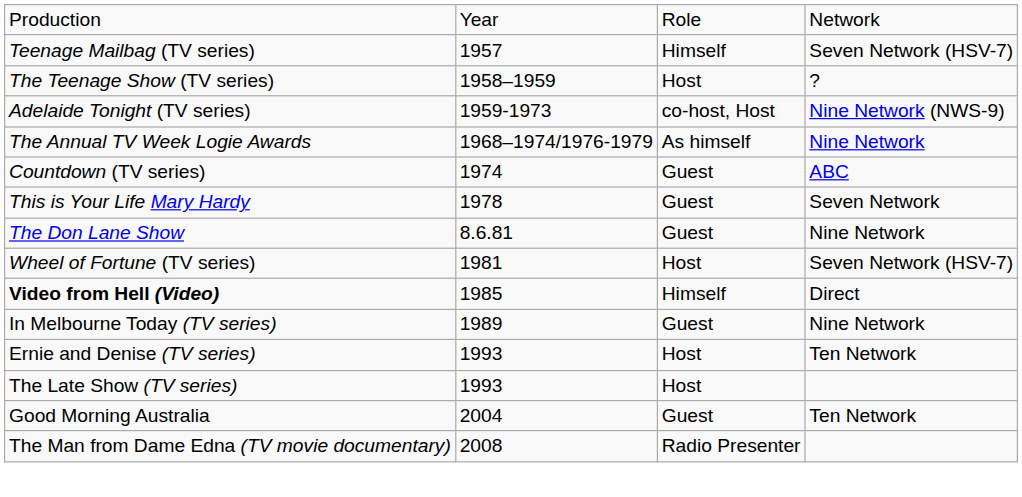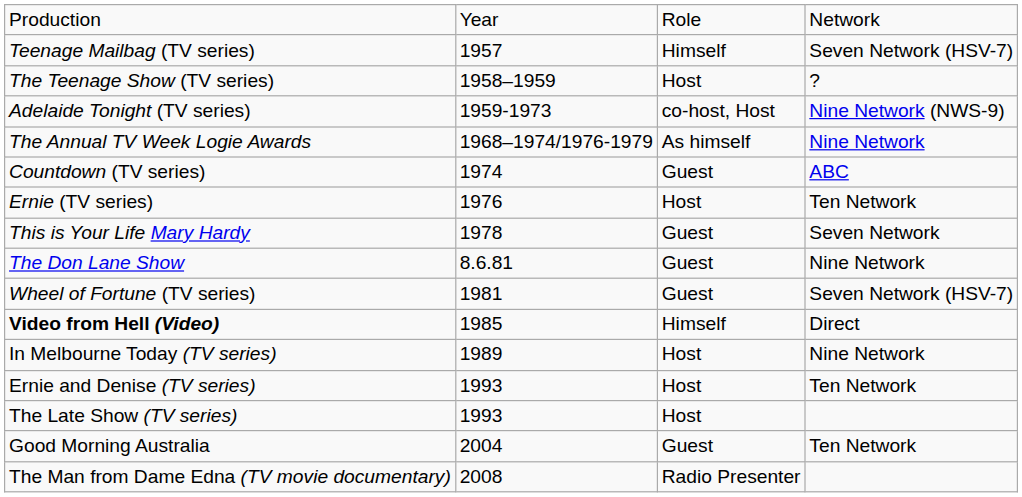 <table class="wikitable">
 <tr>
 <td>Production</td>
 <td>Year</td>
 <td>Role</td>
 <td>Network</td>
 </tr>
 <tr>
 <td><em>Teenage Mailbag</em> (TV series)</td>
 <td>1957</td>
 <td>Himself</td>
 <td>Seven Network (HSV-7)</td>
 </tr>
 <tr>
 <td><em>The Teenage Show</em> (TV series)</td>
 <td>1958–1959</td>
 <td>Host</td>
 <td>?</td>
 </tr>
 <tr>
 <td><em>Adelaide Tonight</em> (TV series)</td>
 <td>1959-1973</td>
 <td>co-host, Host</td>
 <td><a href='#'>Nine Network</a> (NWS-9)</td>
 </tr>
 <tr>
 <td><em>The Annual TV Week Logie Awards</em></td>
 <td>1968–1974/1976-1979</td>
 <td>As himself</td>
 <td><a href='#'>Nine Network</a></td>
 </tr>
 <tr>
 <td><em>Countdown</em> (TV series)</td>
 <td>1974</td>
 <td>Guest</td>
 <td><a href='#'>ABC</a></td>
 </tr>
 <tr>
+<td><em>Ernie</em> (TV series)</td>
+<td>1976</td>
+<td>Host</td>
+<td>Ten Network</td>
+</tr>
+<tr>
 <td><em>This is Your Life</em> <em><a href='#'>Mary Hardy</a></em></td>
 <td>1978</td>
 <td>Guest</td>
 <td>Seven Network</td>
 </tr>
 <tr>
 <td><em><a href='#'>The Don Lane Show</a></em></td>
 <td 1981>8.6.81</td>
 <td>Guest</td>
 <td>Nine Network</td>
 </tr>
 <tr>
 <td><em>Wheel of Fortune</em> (TV series)</td>
 <td>1981</td>
-<td>Host</td>
+<td>Guest</td>
 <td>Seven Network (HSV-7)</td>
 </tr>
 <tr>
 <td><strong>Video from Hell<em> (Video)</td>
 <td>1985</td>
 <td>Himself</td>
 <td>Direct</td>
 </tr>
 <tr>
 <td></em>In Melbourne Today<em> (TV series)</td>
 <td>1989</td>
-<td>Guest</td>
+<td>Host</td>
 <td>Nine Network</td>
 </tr>
 <tr>
 <td></em>Ernie and Denise<em> (TV series)</td>
 <td>1993</td>
 <td>Host</td>
 <td>Ten Network</td>
 </tr>
 <tr>
 <td></em>The Late Show<em> (TV series)</td>
 <td>1993</td>
 <td>Host</td>
 <td></td>
 </tr>
 <tr>
 <td></em>Good Morning Australia<em></td>
 <td>2004</td>
 <td>Guest</td>
 <td>Ten Network</td>
 </tr>
 <tr>
 <td></em>The Man from Dame Edna<em> (TV movie documentary)</td>
 <td>2008</td>
 <td>Radio Presenter</td>
 <td></td>
 </tr>
 </table>
